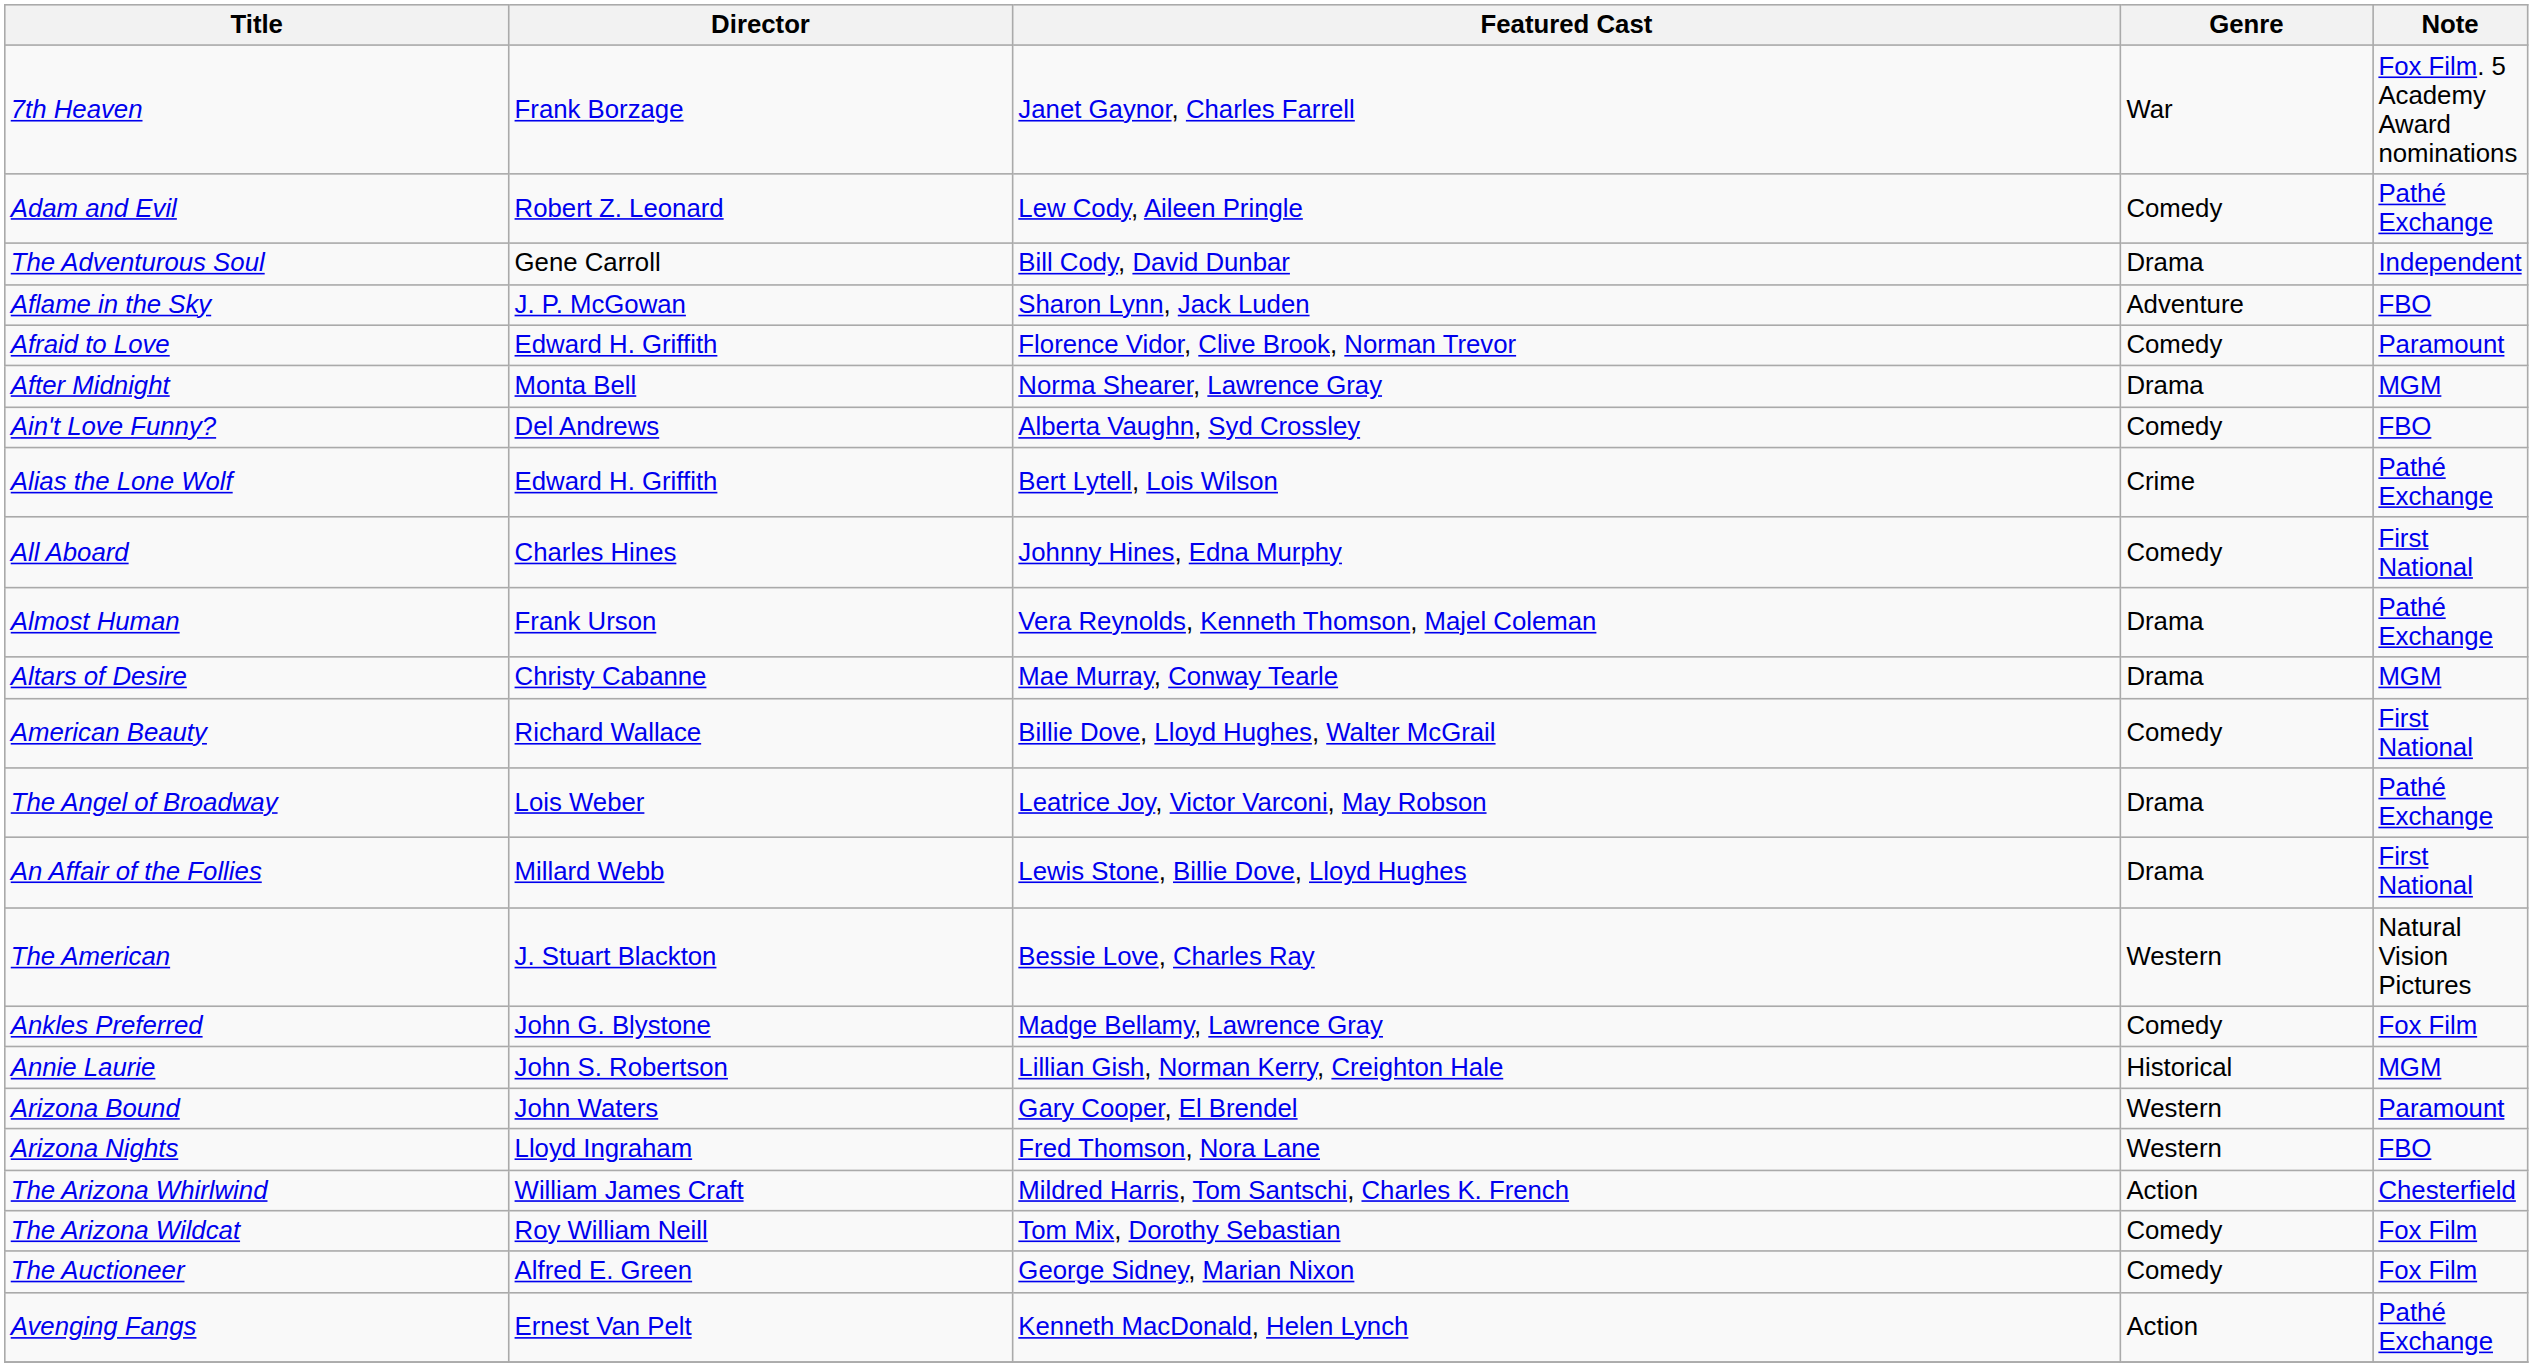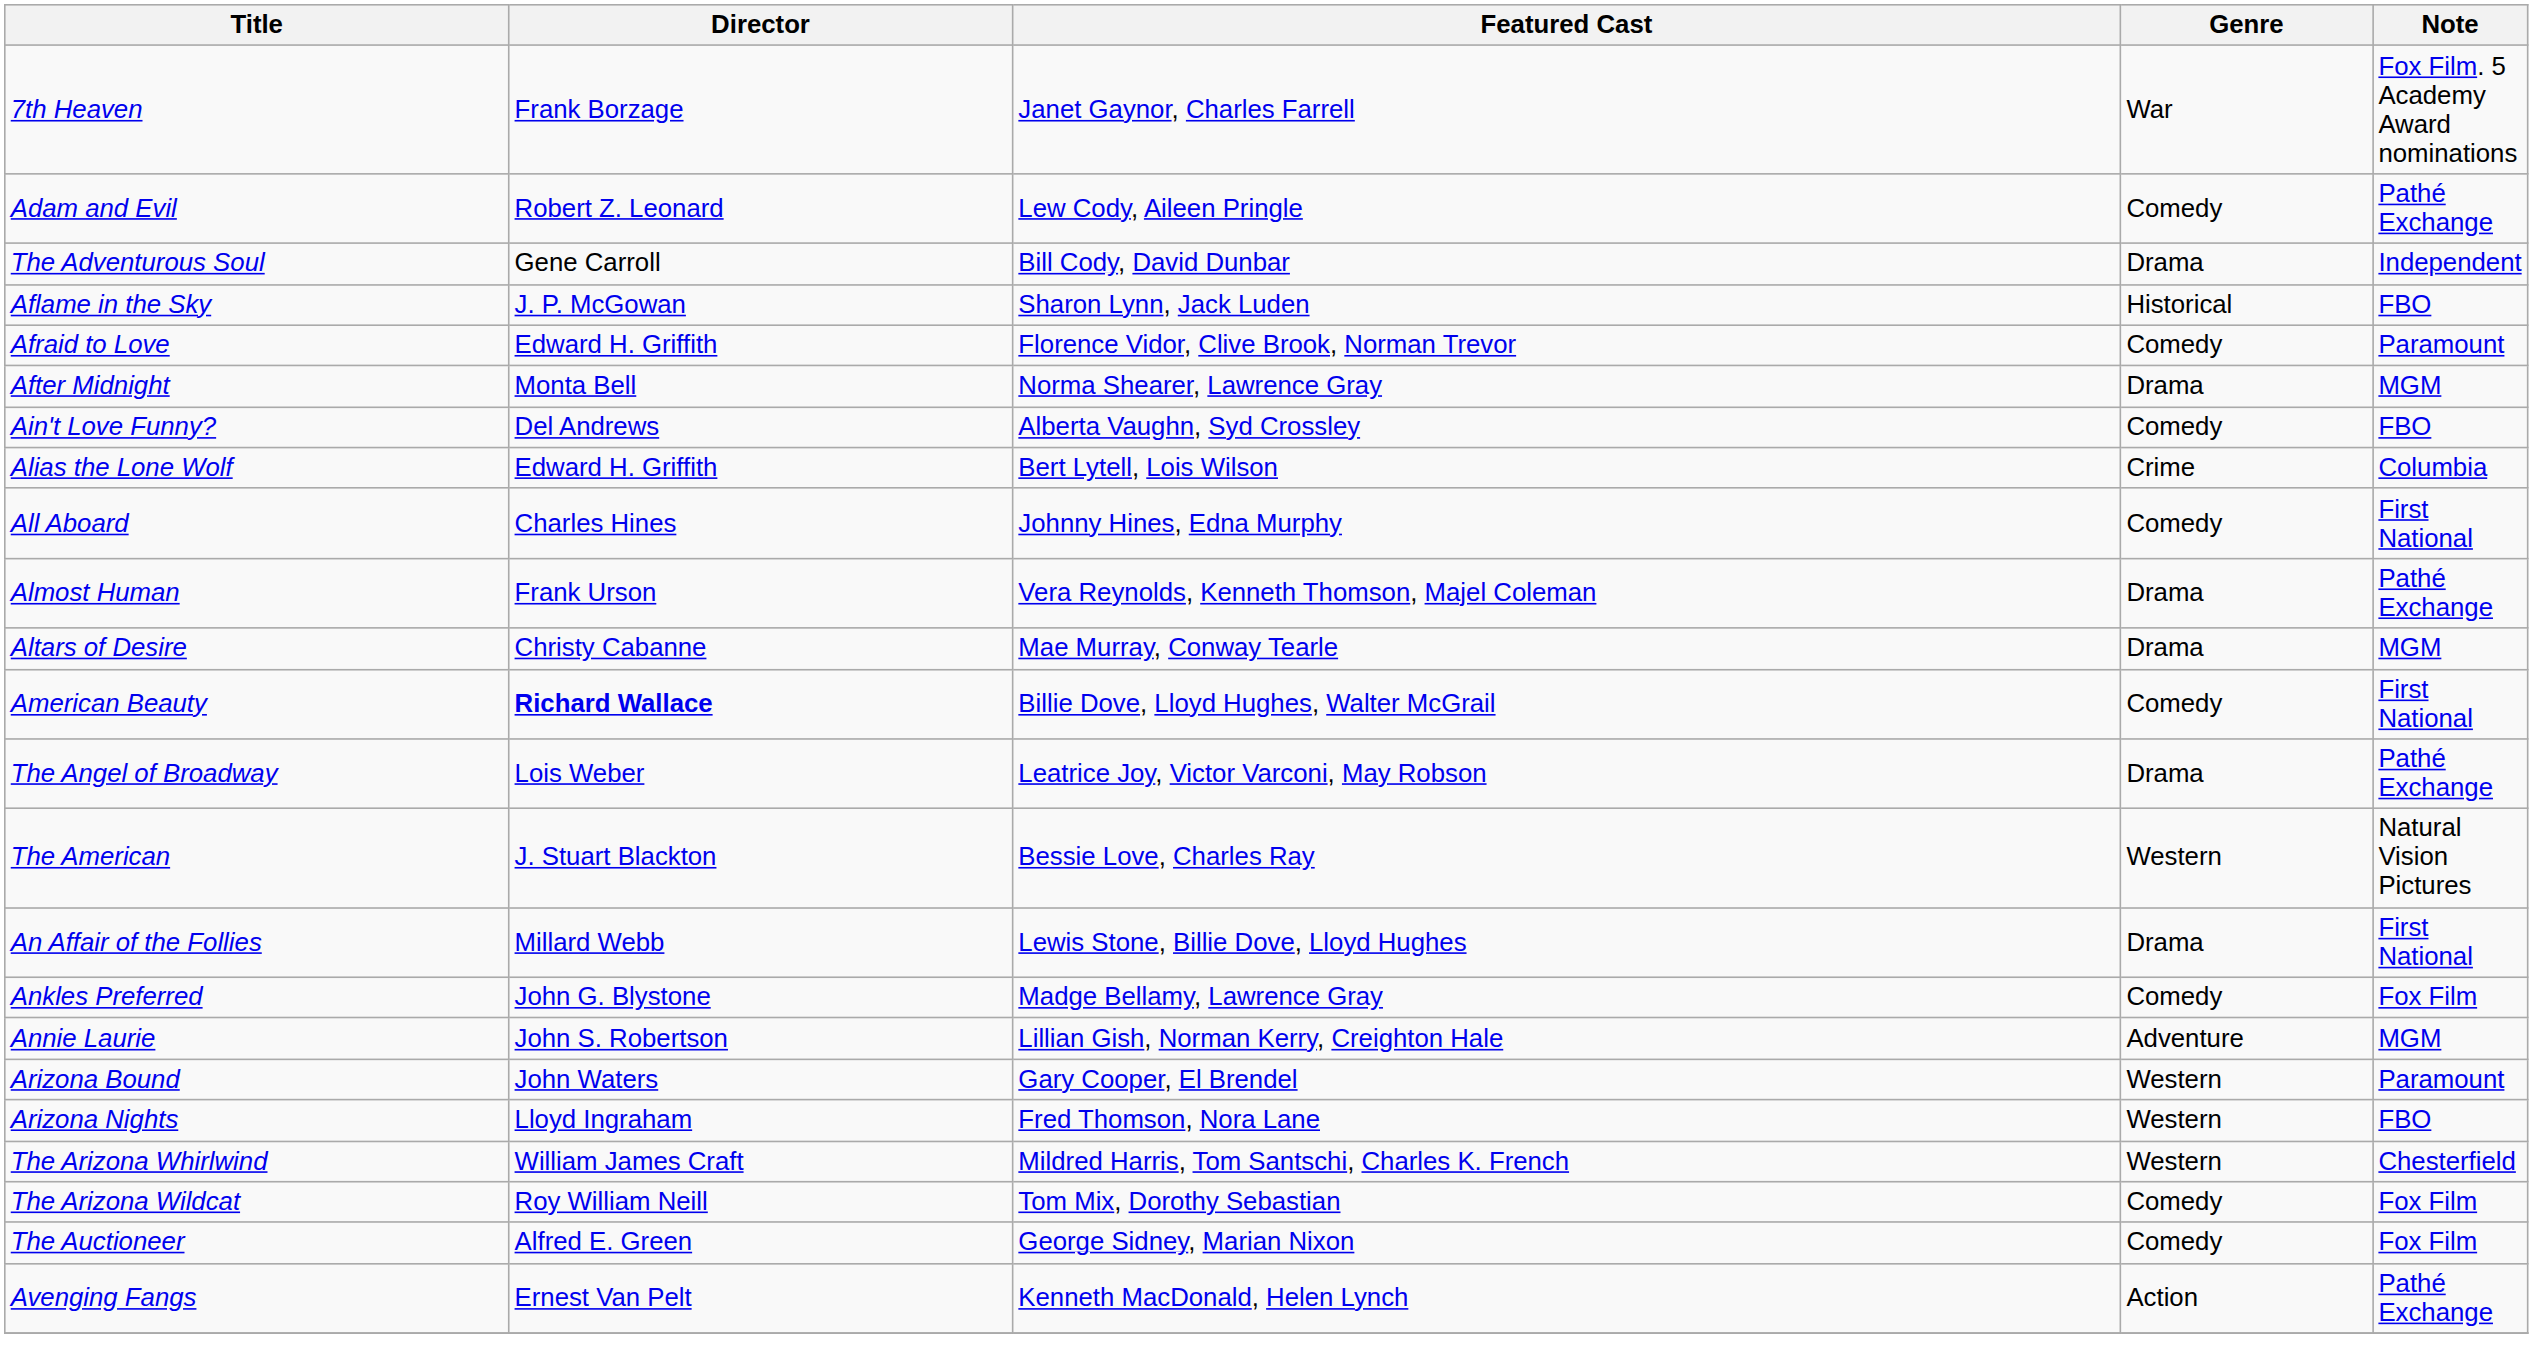 <table class="wikitable">
 <tr>
 <th style="width:20%;">Title</th>
 <th style="width:20%;">Director</th>
 <th style="width:44%;">Featured Cast</th>
 <th style="width:10%;">Genre</th>
 <th style="width:10%;">Note</th>
 </tr>
 <tr>
 <td><em><a href='#'>7th Heaven</a></em></td>
 <td><a href='#'>Frank Borzage</a></td>
 <td><a href='#'>Janet Gaynor</a>, <a href='#'>Charles Farrell</a></td>
 <td>War</td>
 <td><a href='#'>Fox Film</a>. 5 Academy Award nominations</td>
 </tr>
 <tr>
 <td><em><a href='#'>Adam and Evil</a></em></td>
 <td><a href='#'>Robert Z. Leonard</a></td>
 <td><a href='#'>Lew Cody</a>, <a href='#'>Aileen Pringle</a></td>
 <td>Comedy</td>
 <td><a href='#'>Pathé Exchange</a></td>
 </tr>
 <tr>
 <td><em><a href='#'>The Adventurous Soul</a></em></td>
 <td>Gene Carroll</td>
 <td><a href='#'>Bill Cody</a>, <a href='#'>David Dunbar</a></td>
 <td>Drama</td>
 <td><a href='#'>Independent</a></td>
 </tr>
 <tr>
 <td><em><a href='#'>Aflame in the Sky</a></em></td>
 <td><a href='#'>J. P. McGowan</a></td>
 <td><a href='#'>Sharon Lynn</a>, <a href='#'>Jack Luden</a></td>
-<td>Adventure</td>
+<td>Historical</td>
 <td><a href='#'>FBO</a></td>
 </tr>
 <tr>
 <td><em><a href='#'>Afraid to Love</a></em></td>
 <td><a href='#'>Edward H. Griffith</a></td>
 <td><a href='#'>Florence Vidor</a>, <a href='#'>Clive Brook</a>, <a href='#'>Norman Trevor</a></td>
 <td>Comedy</td>
 <td><a href='#'>Paramount</a></td>
 </tr>
 <tr>
 <td><em><a href='#'>After Midnight</a></em></td>
 <td><a href='#'>Monta Bell</a></td>
 <td><a href='#'>Norma Shearer</a>, <a href='#'>Lawrence Gray</a></td>
 <td>Drama</td>
 <td><a href='#'>MGM</a></td>
 </tr>
 <tr>
 <td><em><a href='#'>Ain't Love Funny?</a></em></td>
 <td><a href='#'>Del Andrews</a></td>
 <td><a href='#'>Alberta Vaughn</a>, <a href='#'>Syd Crossley</a></td>
 <td>Comedy</td>
 <td><a href='#'>FBO</a></td>
 </tr>
 <tr>
 <td><em><a href='#'>Alias the Lone Wolf</a></em></td>
 <td><a href='#'>Edward H. Griffith</a></td>
 <td><a href='#'>Bert Lytell</a>, <a href='#'>Lois Wilson</a></td>
 <td>Crime</td>
-<td><a href='#'>Pathé Exchange</a></td>
+<td><a href='#'>Columbia</a></td>
 </tr>
 <tr>
 <td><em><a href='#'>All Aboard</a></em></td>
 <td><a href='#'>Charles Hines</a></td>
 <td><a href='#'>Johnny Hines</a>, <a href='#'>Edna Murphy</a></td>
 <td>Comedy</td>
 <td><a href='#'>First National</a></td>
 </tr>
 <tr>
 <td><em><a href='#'>Almost Human</a></em></td>
 <td><a href='#'>Frank Urson</a></td>
 <td><a href='#'>Vera Reynolds</a>, <a href='#'>Kenneth Thomson</a>, <a href='#'>Majel Coleman</a></td>
 <td>Drama</td>
 <td><a href='#'>Pathé Exchange</a></td>
 </tr>
 <tr>
 <td><em><a href='#'>Altars of Desire</a></em></td>
 <td><a href='#'>Christy Cabanne</a></td>
 <td><a href='#'>Mae Murray</a>, <a href='#'>Conway Tearle</a></td>
 <td>Drama</td>
 <td><a href='#'>MGM</a></td>
 </tr>
 <tr>
 <td><em><a href='#'>American Beauty</a></em></td>
-<td><a href='#'>Richard Wallace</a></td>
+<td><strong><a href='#'>Richard Wallace</a></strong></td>
 <td><a href='#'>Billie Dove</a>, <a href='#'>Lloyd Hughes</a>, <a href='#'>Walter McGrail</a></td>
 <td>Comedy</td>
 <td><a href='#'>First National</a></td>
 </tr>
 <tr>
 <td><em><a href='#'>The Angel of Broadway</a></em></td>
 <td><a href='#'>Lois Weber</a></td>
 <td><a href='#'>Leatrice Joy</a>, <a href='#'>Victor Varconi</a>, <a href='#'>May Robson</a></td>
 <td>Drama</td>
 <td><a href='#'>Pathé Exchange</a></td>
 </tr>
 <tr>
+<td data-sort-value="American, The"><em><a href='#'>The American</a></em></td>
+<td><a href='#'>J. Stuart Blackton</a></td>
+<td><a href='#'>Bessie Love</a>, <a href='#'>Charles Ray</a></td>
+<td>Western</td>
+<td>Natural Vision Pictures</td>
+</tr>
+<tr>
 <td><em><a href='#'>An Affair of the Follies</a></em></td>
 <td><a href='#'>Millard Webb</a></td>
 <td><a href='#'>Lewis Stone</a>, <a href='#'>Billie Dove</a>, <a href='#'>Lloyd Hughes</a></td>
 <td>Drama</td>
 <td><a href='#'>First National</a></td>
-</tr>
-<tr>
-<td data-sort-value="American, The"><em><a href='#'>The American</a></em></td>
-<td><a href='#'>J. Stuart Blackton</a></td>
-<td><a href='#'>Bessie Love</a>, <a href='#'>Charles Ray</a></td>
-<td>Western</td>
-<td>Natural Vision Pictures</td>
 </tr>
 <tr>
 <td><em><a href='#'>Ankles Preferred</a></em></td>
 <td><a href='#'>John G. Blystone</a></td>
 <td><a href='#'>Madge Bellamy</a>, <a href='#'>Lawrence Gray</a></td>
 <td>Comedy</td>
 <td><a href='#'>Fox Film</a></td>
 </tr>
 <tr>
 <td><em><a href='#'>Annie Laurie</a></em></td>
 <td><a href='#'>John S. Robertson</a></td>
 <td><a href='#'>Lillian Gish</a>, <a href='#'>Norman Kerry</a>, <a href='#'>Creighton Hale</a></td>
-<td>Historical</td>
+<td>Adventure</td>
 <td><a href='#'>MGM</a></td>
 </tr>
 <tr>
 <td><em><a href='#'>Arizona Bound</a></em></td>
 <td><a href='#'>John Waters</a></td>
 <td><a href='#'>Gary Cooper</a>, <a href='#'>El Brendel</a></td>
 <td>Western</td>
 <td><a href='#'>Paramount</a></td>
 </tr>
 <tr>
 <td><em><a href='#'>Arizona Nights</a></em></td>
 <td><a href='#'>Lloyd Ingraham</a></td>
 <td><a href='#'>Fred Thomson</a>, <a href='#'>Nora Lane</a></td>
 <td>Western</td>
 <td><a href='#'>FBO</a></td>
 </tr>
 <tr>
 <td><em><a href='#'>The Arizona Whirlwind</a></em></td>
 <td><a href='#'>William James Craft</a></td>
 <td><a href='#'>Mildred Harris</a>, <a href='#'>Tom Santschi</a>, <a href='#'>Charles K. French</a></td>
-<td>Action</td>
+<td>Western</td>
 <td><a href='#'>Chesterfield</a></td>
 </tr>
 <tr>
 <td><em><a href='#'>The Arizona Wildcat</a></em></td>
 <td><a href='#'>Roy William Neill</a></td>
 <td><a href='#'>Tom Mix</a>, <a href='#'>Dorothy Sebastian</a></td>
 <td>Comedy</td>
 <td><a href='#'>Fox Film</a></td>
 </tr>
 <tr>
 <td><em><a href='#'>The Auctioneer</a></em></td>
 <td><a href='#'>Alfred E. Green</a></td>
 <td><a href='#'>George Sidney</a>, <a href='#'>Marian Nixon</a></td>
 <td>Comedy</td>
 <td><a href='#'>Fox Film</a></td>
 </tr>
 <tr>
 <td><em><a href='#'>Avenging Fangs</a></em></td>
 <td><a href='#'>Ernest Van Pelt</a></td>
 <td><a href='#'>Kenneth MacDonald</a>, <a href='#'>Helen Lynch</a></td>
 <td>Action</td>
 <td><a href='#'>Pathé Exchange</a></td>
 </tr>
 <tr>
 </tr>
 </table>
